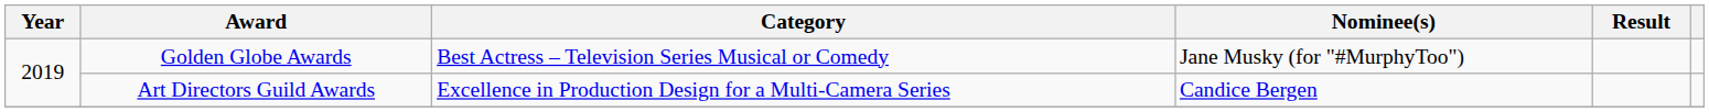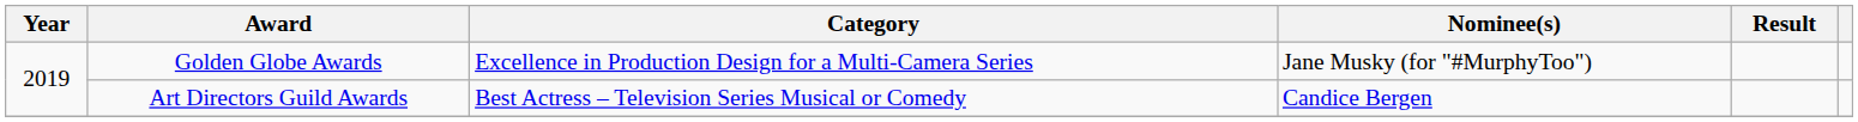 <table class="wikitable sortable" style="width:100%">
 <tr>
 <th scope="col">Year</th>
 <th scope="col">Award</th>
 <th scope="col">Category</th>
 <th scope="col">Nominee(s)</th>
 <th scope="col">Result</th>
 <th scope="col" class="unsortable"></th>
 </tr>
 <tr>
 <td align="center" rowspan="2">2019</td>
 <td align="center"><a href='#'>Golden Globe Awards</a></td>
-<td><a href='#'>Best Actress – Television Series Musical or Comedy</a></td>
+<td><a href='#'>Excellence in Production Design for a Multi-Camera Series</a></td>
 <td>Jane Musky (for "#MurphyToo")</td>
 <td></td>
 <td align="center"></td>
 </tr>
 <tr>
 <td align="center"><a href='#'>Art Directors Guild Awards</a></td>
-<td><a href='#'>Excellence in Production Design for a Multi-Camera Series</a></td>
+<td><a href='#'>Best Actress – Television Series Musical or Comedy</a></td>
 <td><a href='#'>Candice Bergen</a></td>
 <td></td>
 <td align="center"></td>
 </tr>
 <tr>
 </tr>
 </table>
